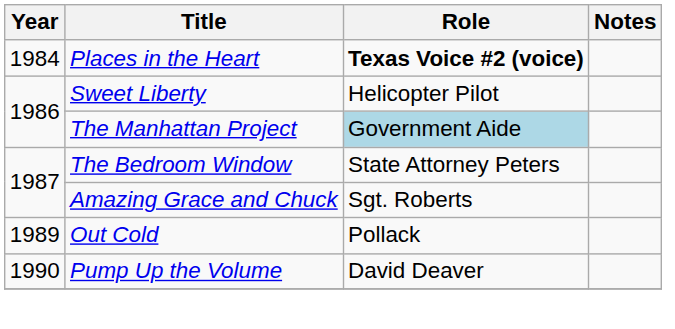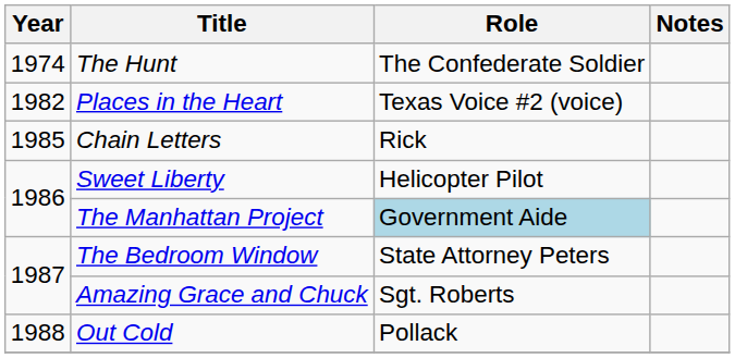 <table class="wikitable sortable">
 <tr>
 <th>Year</th>
 <th>Title</th>
 <th>Role</th>
 <th>Notes</th>
 </tr>
 <tr>
-<td>1984</td>
+<td>1974</td>
+<td><em>The Hunt</em></td>
+<td>The Confederate Soldier</td>
+<td></td>
+</tr>
+<tr>
+<td>1982</td>
 <td><em><a href='#'>Places in the Heart</a></em></td>
-<td><strong>Texas Voice #2 (voice)</strong></td>
+<td>Texas Voice #2 (voice)</td>
+<td></td>
+</tr>
+<tr>
+<td>1985</td>
+<td><em>Chain Letters</em></td>
+<td>Rick</td>
 <td></td>
 </tr>
 <tr>
 <td rowspan=2>1986</td>
 <td><em><a href='#'>Sweet Liberty</a></em></td>
 <td>Helicopter Pilot</td>
 <td></td>
 </tr>
 <tr>
 <td><em><a href='#'>The Manhattan Project</a></em></td>
 <td style="background: lightblue;">Government Aide</td>
 <td></td>
 </tr>
 <tr>
 <td rowspan=2>1987</td>
 <td><em><a href='#'>The Bedroom Window</a></em></td>
 <td>State Attorney Peters</td>
 <td></td>
 </tr>
 <tr>
 <td><em><a href='#'>Amazing Grace and Chuck</a></em></td>
 <td>Sgt. Roberts</td>
 <td></td>
 </tr>
 <tr>
-<td>1989</td>
+<td>1988</td>
 <td><em><a href='#'>Out Cold</a></em></td>
 <td>Pollack</td>
 <td></td>
 </tr>
 <tr>
-<td>1990</td>
-<td><em><a href='#'>Pump Up the Volume</a></em></td>
-<td>David Deaver</td>
-<td></td>
-</tr>
-<tr>
 </tr>
 </table>
